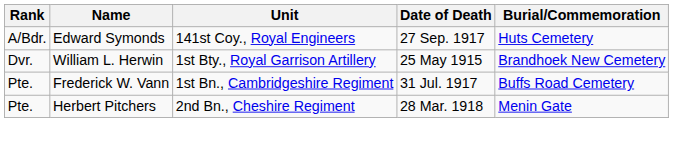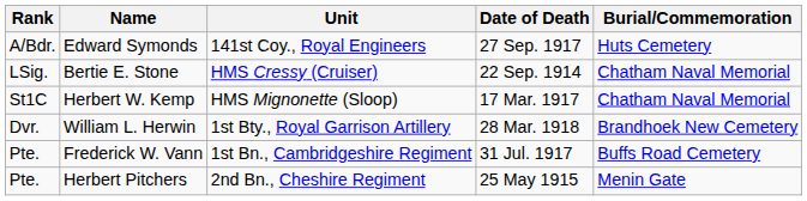 <table class="wikitable">
 <tr>
 <th>Rank</th>
 <th>Name</th>
 <th>Unit</th>
 <th>Date of Death</th>
 <th>Burial/Commemoration</th>
 </tr>
 <tr>
 <td>A/Bdr.</td>
 <td>Edward Symonds</td>
 <td>141st Coy., <a href='#'>Royal Engineers</a></td>
 <td>27 Sep. 1917</td>
 <td><a href='#'>Huts Cemetery</a></td>
 </tr>
 <tr>
+<td>LSig.</td>
+<td>Bertie E. Stone</td>
+<td><a href='#'>HMS <em>Cressy</em> (Cruiser)</a></td>
+<td>22 Sep. 1914</td>
+<td><a href='#'>Chatham Naval Memorial</a></td>
+</tr>
+<tr>
+<td>St1C</td>
+<td>Herbert W. Kemp</td>
+<td>HMS <em>Mignonette</em> (Sloop)</td>
+<td>17 Mar. 1917</td>
+<td><a href='#'>Chatham Naval Memorial</a></td>
+</tr>
+<tr>
 <td>Dvr.</td>
 <td>William L. Herwin</td>
 <td>1st Bty., <a href='#'>Royal Garrison Artillery</a></td>
-<td>25 May 1915</td>
+<td>28 Mar. 1918</td>
 <td><a href='#'>Brandhoek New Cemetery</a></td>
 </tr>
 <tr>
 <td>Pte.</td>
 <td>Frederick W. Vann</td>
 <td>1st Bn., <a href='#'>Cambridgeshire Regiment</a></td>
 <td>31 Jul. 1917</td>
 <td><a href='#'>Buffs Road Cemetery</a></td>
 </tr>
 <tr>
 <td>Pte.</td>
 <td>Herbert Pitchers</td>
 <td>2nd Bn., <a href='#'>Cheshire Regiment</a></td>
-<td>28 Mar. 1918</td>
+<td>25 May 1915</td>
 <td><a href='#'>Menin Gate</a></td>
 </tr>
 </table>
